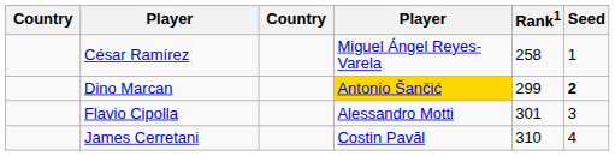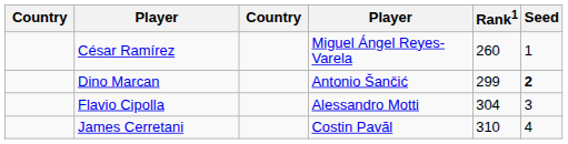 <table class="sortable wikitable">
 <tr>
 <th width="70">Country</th>
 <th width="175">Player</th>
 <th width="70">Country</th>
 <th width="175">Player</th>
 <th>Rank<sup>1</sup></th>
 <th>Seed</th>
 </tr>
 <tr>
 <td></td>
 <td><a href='#'>César Ramírez</a></td>
 <td></td>
 <td><a href='#'>Miguel Ángel Reyes-Varela</a></td>
-<td>258</td>
+<td>260</td>
 <td>1</td>
 </tr>
 <tr>
 <td></td>
 <td><a href='#'>Dino Marcan</a></td>
 <td></td>
-<td style="background: gold;"><a href='#'>Antonio Šančić</a></td>
+<td><a href='#'>Antonio Šančić</a></td>
 <td>299</td>
 <td><strong>2</strong></td>
 </tr>
 <tr>
 <td></td>
 <td><a href='#'>Flavio Cipolla</a></td>
 <td></td>
 <td><a href='#'>Alessandro Motti</a></td>
-<td>301</td>
+<td>304</td>
 <td>3</td>
 </tr>
 <tr>
 <td></td>
 <td><a href='#'>James Cerretani</a></td>
 <td></td>
 <td><a href='#'>Costin Pavăl</a></td>
 <td>310</td>
 <td>4</td>
 </tr>
 </table>
